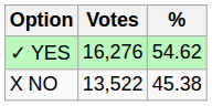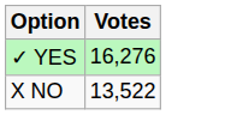 <table class="wikitable">
 <tr>
 <th>Option</th>
 <th>Votes</th>
-<th>%</th>
 </tr>
 <tr>
 <td style=background:#bbf8be>✓ YES</td>
 <td style=background:#bbf8be>16,276</td>
-<td style=background:#bbf8be>54.62</td>
 </tr>
 <tr>
 <td>X NO</td>
 <td>13,522</td>
-<td>45.38</td>
 </tr>
 </table>
